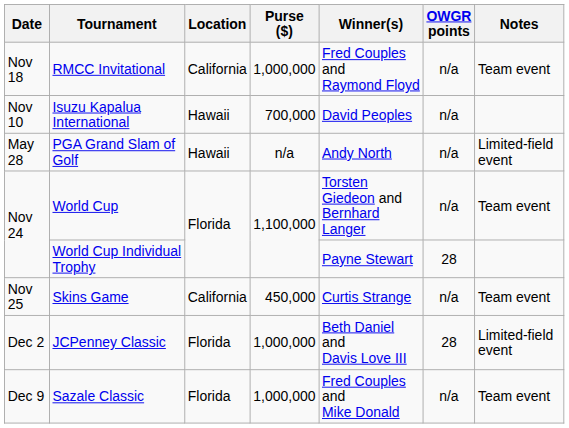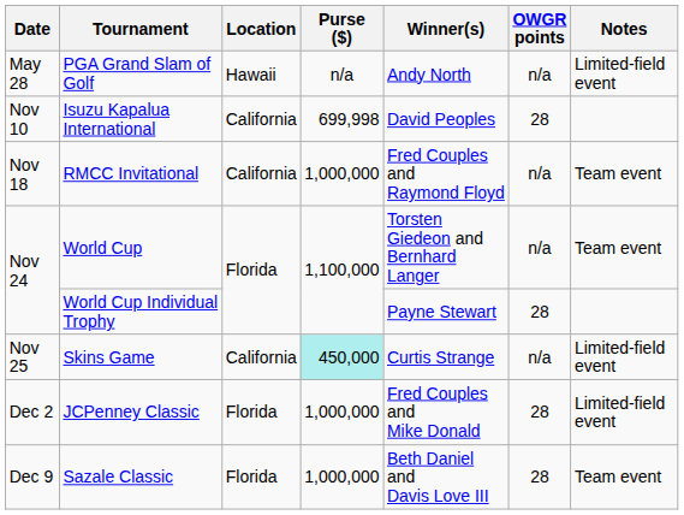 <table class="wikitable" style="font-size:95%">
 <tr>
 <th>Date</th>
 <th>Tournament</th>
 <th>Location</th>
 <th>Purse<br>($)</th>
 <th>Winner(s)</th>
 <th><a href='#'>OWGR</a><br>points</th>
 <th>Notes</th>
 </tr>
 <tr>
+<td>May 28</td>
+<td><a href='#'>PGA Grand Slam of Golf</a></td>
+<td>Hawaii</td>
+<td align=center>n/a</td>
+<td> <a href='#'>Andy North</a></td>
+<td align=center>n/a</td>
+<td>Limited-field event</td>
+</tr>
+<tr>
+<td>Nov 10</td>
+<td><a href='#'>Isuzu Kapalua International</a></td>
+<td>California</td>
+<td align=right>699,998</td>
+<td> <a href='#'>David Peoples</a></td>
+<td align=center>28</td>
+<td></td>
+</tr>
+<tr>
 <td>Nov 18</td>
 <td><a href='#'>RMCC Invitational</a></td>
 <td>California</td>
 <td align=right>1,000,000</td>
 <td> <a href='#'>Fred Couples</a> and<br> <a href='#'>Raymond Floyd</a></td>
 <td align=center>n/a</td>
 <td>Team event</td>
-</tr>
-<tr>
-<td>Nov 10</td>
-<td><a href='#'>Isuzu Kapalua International</a></td>
-<td>Hawaii</td>
-<td align=right>700,000</td>
-<td> <a href='#'>David Peoples</a></td>
-<td align=center>n/a</td>
-<td></td>
-</tr>
-<tr>
-<td>May 28</td>
-<td><a href='#'>PGA Grand Slam of Golf</a></td>
-<td>Hawaii</td>
-<td align=center>n/a</td>
-<td> <a href='#'>Andy North</a></td>
-<td align=center>n/a</td>
-<td>Limited-field event</td>
 </tr>
 <tr>
 <td rowspan=2>Nov 24</td>
 <td><a href='#'>World Cup</a></td>
 <td rowspan=2>Florida</td>
 <td rowspan=2 align=right>1,100,000</td>
 <td> <a href='#'>Torsten Giedeon</a> and<br> <a href='#'>Bernhard Langer</a></td>
 <td align=center>n/a</td>
 <td>Team event</td>
 </tr>
 <tr>
 <td><a href='#'>World Cup Individual Trophy</a></td>
 <td> <a href='#'>Payne Stewart</a></td>
 <td align=center>28</td>
 <td></td>
 </tr>
 <tr>
 <td>Nov 25</td>
 <td><a href='#'>Skins Game</a></td>
 <td>California</td>
-<td align=right>450,000</td>
+<td align=right style="background: paleturquoise;">450,000</td>
 <td> <a href='#'>Curtis Strange</a></td>
 <td align=center>n/a</td>
-<td>Team event</td>
+<td>Limited-field event</td>
 </tr>
 <tr>
 <td>Dec 2</td>
 <td><a href='#'>JCPenney Classic</a></td>
 <td>Florida</td>
 <td align=right>1,000,000</td>
-<td> <a href='#'>Beth Daniel</a> and<br> <a href='#'>Davis Love III</a></td>
+<td> <a href='#'>Fred Couples</a> and<br> <a href='#'>Mike Donald</a></td>
 <td align=center>28</td>
 <td>Limited-field event</td>
 </tr>
 <tr>
 <td>Dec 9</td>
 <td><a href='#'>Sazale Classic</a></td>
 <td>Florida</td>
 <td align=right>1,000,000</td>
-<td> <a href='#'>Fred Couples</a> and<br> <a href='#'>Mike Donald</a></td>
-<td align=center>n/a</td>
+<td> <a href='#'>Beth Daniel</a> and<br> <a href='#'>Davis Love III</a></td>
+<td align=center>28</td>
 <td>Team event</td>
 </tr>
 </table>
